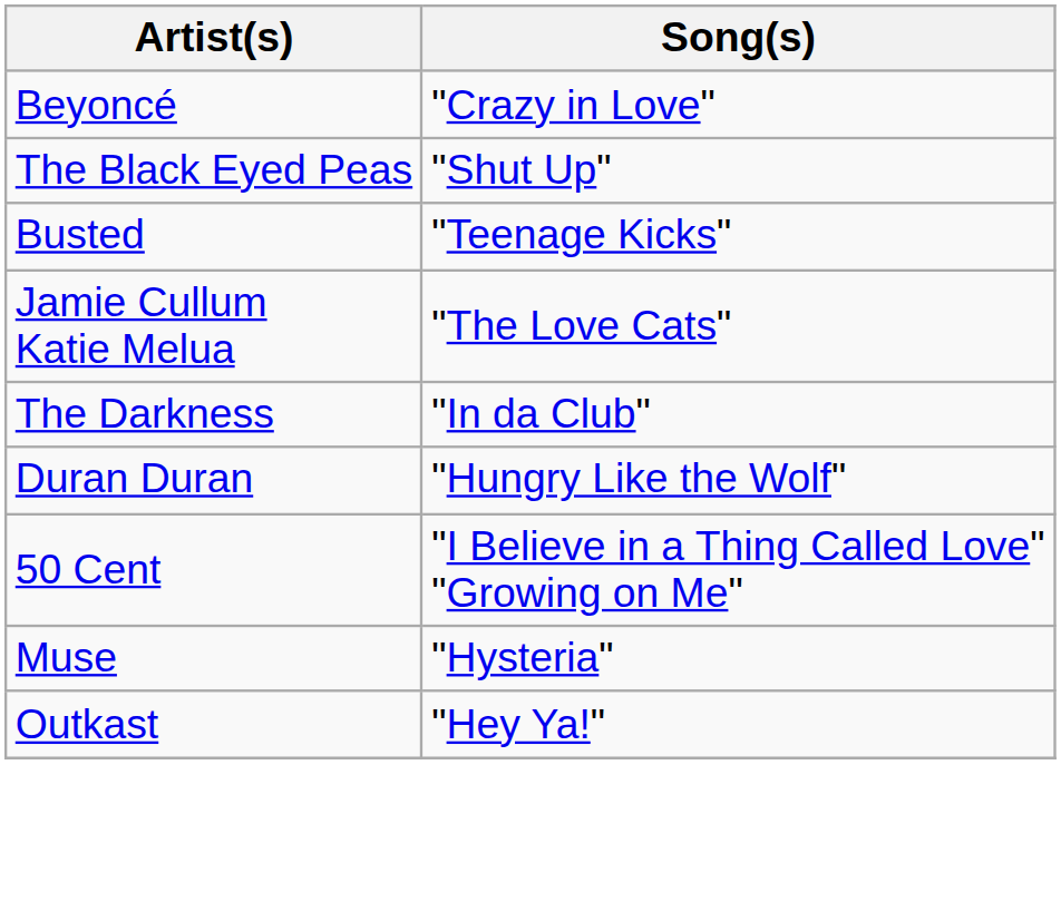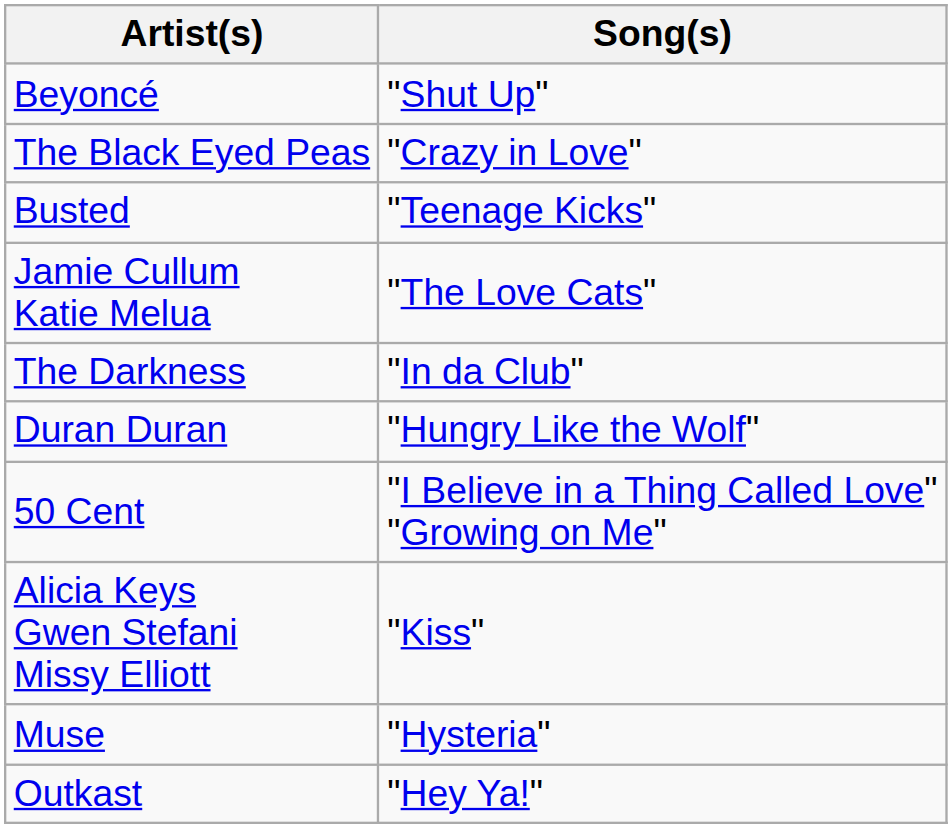 <table class="wikitable">
 <tr>
 <th>Artist(s)</th>
 <th>Song(s)</th>
 </tr>
 <tr>
 <td><a href='#'>Beyoncé</a></td>
-<td>"<a href='#'>Crazy in Love</a>"</td>
+<td>"<a href='#'>Shut Up</a>"</td>
 </tr>
 <tr>
 <td><a href='#'>The Black Eyed Peas</a></td>
-<td>"<a href='#'>Shut Up</a>"</td>
+<td>"<a href='#'>Crazy in Love</a>"</td>
 </tr>
 <tr>
 <td><a href='#'>Busted</a></td>
 <td>"<a href='#'>Teenage Kicks</a>"</td>
 </tr>
 <tr>
 <td><a href='#'>Jamie Cullum</a><br> <a href='#'>Katie Melua</a></td>
 <td>"<a href='#'>The Love Cats</a>"</td>
 </tr>
 <tr>
 <td><a href='#'>The Darkness</a></td>
 <td>"<a href='#'>In da Club</a>"</td>
 </tr>
 <tr>
 <td><a href='#'>Duran Duran</a></td>
 <td>"<a href='#'>Hungry Like the Wolf</a>"</td>
 </tr>
 <tr>
 <td><a href='#'>50 Cent</a></td>
 <td>"<a href='#'>I Believe in a Thing Called Love</a>"<br>"<a href='#'>Growing on Me</a>"</td>
 </tr>
 <tr>
+<td><a href='#'>Alicia Keys</a><br><a href='#'>Gwen Stefani</a><br><a href='#'>Missy Elliott</a></td>
+<td>"<a href='#'>Kiss</a>"</td>
+</tr>
+<tr>
 <td><a href='#'>Muse</a></td>
 <td>"<a href='#'>Hysteria</a>"</td>
 </tr>
 <tr>
 <td><a href='#'>Outkast</a></td>
 <td>"<a href='#'>Hey Ya!</a>"</td>
 </tr>
 <tr>
 </tr>
 </table>
